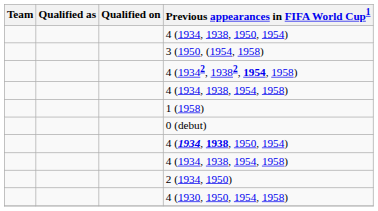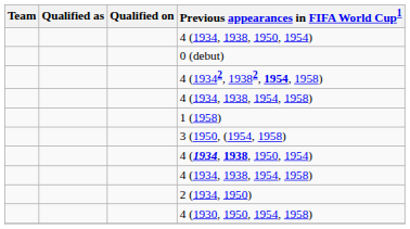 <table class="wikitable sortable">
 <tr>
 <th>Team</th>
 <th>Qualified as</th>
 <th>Qualified on</th>
 <th data-sort-type="number">Previous <a href='#'>appearances</a> in <a href='#'>FIFA World Cup</a><sup><a href='#'>1</a></sup></th>
 </tr>
 <tr>
 <td></td>
 <td></td>
 <td></td>
 <td>4 (<a href='#'>1934</a>, <a href='#'>1938</a>, <a href='#'>1950</a>, <a href='#'>1954</a>)</td>
 </tr>
 <tr>
 <td></td>
 <td></td>
 <td></td>
-<td>3 (<a href='#'>1950</a>, (<a href='#'>1954</a>, <a href='#'>1958</a>)</td>
+<td>0 (debut)</td>
 </tr>
 <tr>
 <td></td>
 <td></td>
 <td></td>
 <td>4 (<a href='#'>1934</a><sup><strong><a href='#'>2</a></strong></sup>, <a href='#'>1938</a><sup><strong><a href='#'>2</a></strong></sup>, <strong><a href='#'>1954</a></strong>, <a href='#'>1958</a>)</td>
 </tr>
 <tr>
 <td></td>
 <td></td>
 <td></td>
 <td>4 (<a href='#'>1934</a>, <a href='#'>1938</a>, <a href='#'>1954</a>, <a href='#'>1958</a>)</td>
 </tr>
 <tr>
 <td></td>
 <td></td>
 <td></td>
 <td>1 (<a href='#'>1958</a>)</td>
 </tr>
 <tr>
 <td></td>
 <td></td>
 <td></td>
-<td>0 (debut)</td>
+<td>3 (<a href='#'>1950</a>, (<a href='#'>1954</a>, <a href='#'>1958</a>)</td>
 </tr>
 <tr>
 <td></td>
 <td></td>
 <td></td>
 <td>4 (<strong><em><a href='#'>1934</a></em></strong>, <strong><a href='#'>1938</a></strong>, <a href='#'>1950</a>, <a href='#'>1954</a>)</td>
 </tr>
 <tr>
 <td></td>
 <td></td>
 <td></td>
 <td>4 (<a href='#'>1934</a>, <a href='#'>1938</a>, <a href='#'>1954</a>, <a href='#'>1958</a>)</td>
 </tr>
 <tr>
 <td></td>
 <td></td>
 <td></td>
 <td>2 (<a href='#'>1934</a>, <a href='#'>1950</a>)</td>
 </tr>
 <tr>
 <td></td>
 <td></td>
 <td></td>
 <td>4 (<a href='#'>1930</a>, <a href='#'>1950</a>, <a href='#'>1954</a>, <a href='#'>1958</a>)</td>
 </tr>
 <tr>
 </tr>
 </table>
